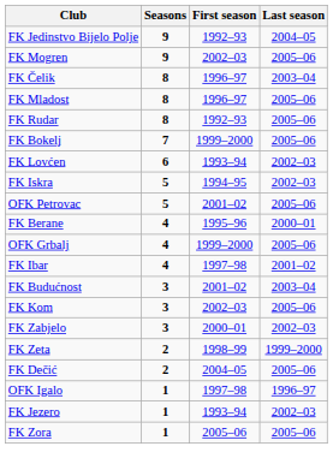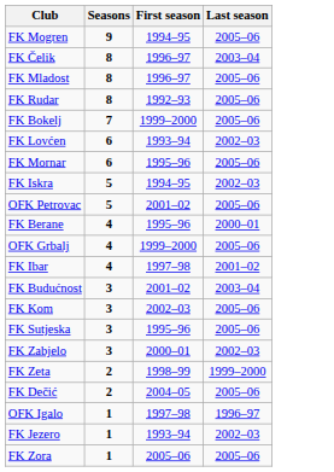 <table class="wikitable sortable" style="text-align:center;font-size:90%">
 <tr>
 <th>Club</th>
 <th>Seasons</th>
 <th>First season</th>
 <th>Last season</th>
 </tr>
 <tr>
-<td style="text-align:left;"><a href='#'>FK Jedinstvo Bijelo Polje</a></td>
-<td><strong>9</strong></td>
-<td><a href='#'>1992–93</a></td>
-<td><a href='#'>2004–05</a></td>
-</tr>
-<tr>
 <td style="text-align:left;"><a href='#'>FK Mogren</a></td>
 <td><strong>9</strong></td>
-<td><a href='#'>2002–03</a></td>
+<td><a href='#'>1994–95</a></td>
 <td><a href='#'>2005–06</a></td>
 </tr>
 <tr>
 <td style="text-align:left;"><a href='#'>FK Čelik</a></td>
 <td><strong>8</strong></td>
 <td><a href='#'>1996–97</a></td>
 <td><a href='#'>2003–04</a></td>
 </tr>
 <tr>
 <td style="text-align:left;"><a href='#'>FK Mladost</a></td>
 <td><strong>8</strong></td>
 <td><a href='#'>1996–97</a></td>
 <td><a href='#'>2005–06</a></td>
 </tr>
 <tr>
 <td style="text-align:left;"><a href='#'>FK Rudar</a></td>
 <td><strong>8</strong></td>
 <td><a href='#'>1992–93</a></td>
 <td><a href='#'>2005–06</a></td>
 </tr>
 <tr>
 <td style="text-align:left;"><a href='#'>FK Bokelj</a></td>
 <td><strong>7</strong></td>
 <td><a href='#'>1999–2000</a></td>
 <td><a href='#'>2005–06</a></td>
 </tr>
 <tr>
 <td style="text-align:left;"><a href='#'>FK Lovćen</a></td>
 <td><strong>6</strong></td>
 <td><a href='#'>1993–94</a></td>
 <td><a href='#'>2002–03</a></td>
+</tr>
+<tr>
+<td style="text-align:left;"><a href='#'>FK Mornar</a></td>
+<td><strong>6</strong></td>
+<td><a href='#'>1995–96</a></td>
+<td><a href='#'>2005–06</a></td>
 </tr>
 <tr>
 <td style="text-align:left;"><a href='#'>FK Iskra</a></td>
 <td><strong>5</strong></td>
 <td><a href='#'>1994–95</a></td>
 <td><a href='#'>2002–03</a></td>
 </tr>
 <tr>
 <td style="text-align:left;"><a href='#'>OFK Petrovac</a></td>
 <td><strong>5</strong></td>
 <td><a href='#'>2001–02</a></td>
 <td><a href='#'>2005–06</a></td>
 </tr>
 <tr>
 <td style="text-align:left;"><a href='#'>FK Berane</a></td>
 <td><strong>4</strong></td>
 <td><a href='#'>1995–96</a></td>
 <td><a href='#'>2000–01</a></td>
 </tr>
 <tr>
 <td style="text-align:left;"><a href='#'>OFK Grbalj</a></td>
 <td><strong>4</strong></td>
 <td><a href='#'>1999–2000</a></td>
 <td><a href='#'>2005–06</a></td>
 </tr>
 <tr>
 <td style="text-align:left;"><a href='#'>FK Ibar</a></td>
 <td><strong>4</strong></td>
 <td><a href='#'>1997–98</a></td>
 <td><a href='#'>2001–02</a></td>
 </tr>
 <tr>
 <td style="text-align:left;"><a href='#'>FK Budućnost</a></td>
 <td><strong>3</strong></td>
 <td><a href='#'>2001–02</a></td>
 <td><a href='#'>2003–04</a></td>
 </tr>
 <tr>
 <td style="text-align:left;"><a href='#'>FK Kom</a></td>
 <td><strong>3</strong></td>
 <td><a href='#'>2002–03</a></td>
 <td><a href='#'>2005–06</a></td>
 </tr>
 <tr>
+<td style="text-align:left;"><a href='#'>FK Sutjeska</a></td>
+<td><strong>3</strong></td>
+<td><a href='#'>1995–96</a></td>
+<td><a href='#'>2005–06</a></td>
+</tr>
+<tr>
 <td style="text-align:left;"><a href='#'>FK Zabjelo</a></td>
 <td><strong>3</strong></td>
 <td><a href='#'>2000–01</a></td>
 <td><a href='#'>2002–03</a></td>
 </tr>
 <tr>
 <td style="text-align:left;"><a href='#'>FK Zeta</a></td>
 <td><strong>2</strong></td>
 <td><a href='#'>1998–99</a></td>
 <td><a href='#'>1999–2000</a></td>
 </tr>
 <tr>
 <td style="text-align:left;"><a href='#'>FK Dečić</a></td>
 <td><strong>2</strong></td>
 <td><a href='#'>2004–05</a></td>
 <td><a href='#'>2005–06</a></td>
 </tr>
 <tr>
 <td style="text-align:left;"><a href='#'>OFK Igalo</a></td>
 <td><strong>1</strong></td>
 <td><a href='#'>1997–98</a></td>
 <td><a href='#'>1996–97</a></td>
 </tr>
 <tr>
 <td style="text-align:left;"><a href='#'>FK Jezero</a></td>
 <td><strong>1</strong></td>
 <td><a href='#'>1993–94</a></td>
 <td><a href='#'>2002–03</a></td>
 </tr>
 <tr>
 <td style="text-align:left;"><a href='#'>FK Zora</a></td>
 <td><strong>1</strong></td>
 <td><a href='#'>2005–06</a></td>
 <td><a href='#'>2005–06</a></td>
 </tr>
 </table>
